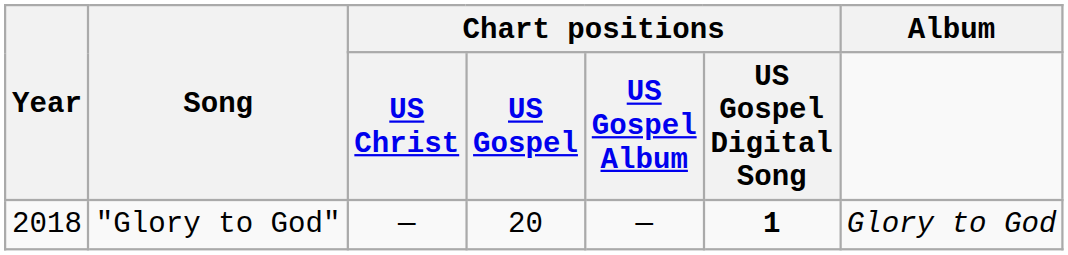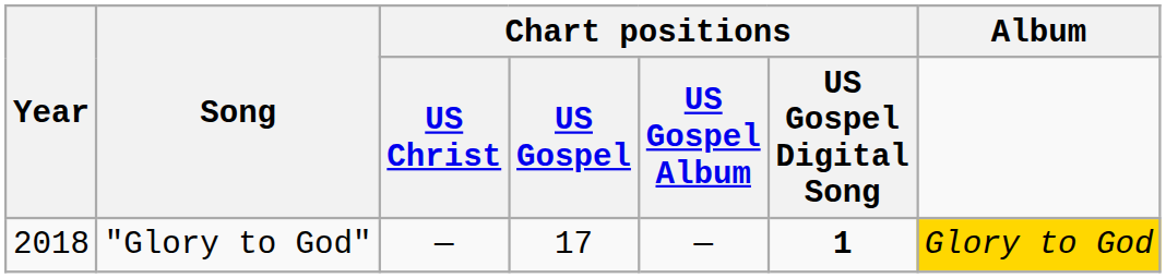 <table class="wikitable">
 <tr>
 <th rowspan=2>Year</th>
 <th rowspan=2>Song</th>
 <th colspan=4>Chart positions</th>
 <th rowspan=1>Album</th>
 </tr>
 <tr>
 <th width="45"><a href='#'>US<br>Christ</a><br></th>
 <th width="45"><a href='#'>US<br>Gospel</a><br></th>
 <th width="45"><a href='#'>US<br>Gospel Album</a><br></th>
 <th width="45">US<br>Gospel Digital Song<br></th>
 </tr>
 <tr>
 <td align="left" rowspan=15>2018</td>
 <td align="left">"Glory to God" </td>
 <td align="center">—</td>
-<td align="center">20</td>
+<td align="center">17</td>
 <td align="center">—</td>
 <td align="center"><strong>1</strong></td>
-<td align="left"><em>Glory to God</em></td>
+<td align="left" style="background: gold;"><em>Glory to God</em></td>
 </tr>
 </table>
